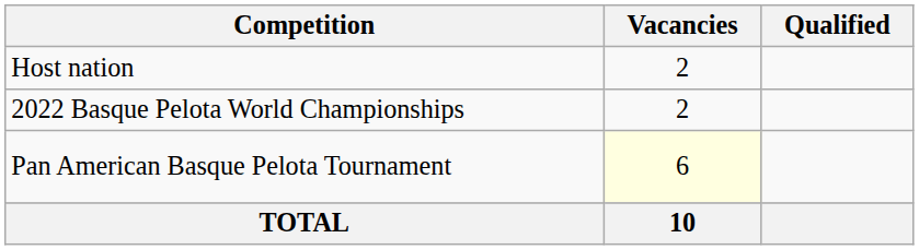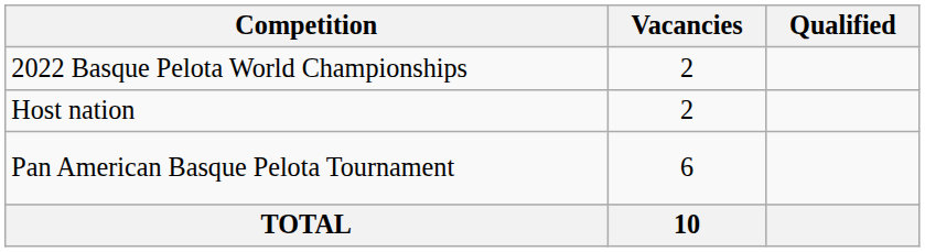 <table class = "wikitable" width=550>
 <tr>
 <th>Competition</th>
 <th>Vacancies</th>
 <th>Qualified</th>
 </tr>
 <tr>
+<td>2022 Basque Pelota World Championships</td>
+<td align="center">2</td>
+<td></td>
+</tr>
+<tr>
 <td>Host nation</td>
 <td align="center">2</td>
 <td></td>
 </tr>
 <tr>
-<td>2022 Basque Pelota World Championships</td>
-<td align="center">2</td>
-<td></td>
-</tr>
-<tr>
 <td>Pan American Basque Pelota Tournament</td>
-<td align="center" style="background: lightyellow;">6</td>
+<td align="center">6</td>
 <td><br><br></td>
 </tr>
 <tr>
 <th>TOTAL</th>
 <th>10</th>
 <th></th>
 </tr>
 </table>
